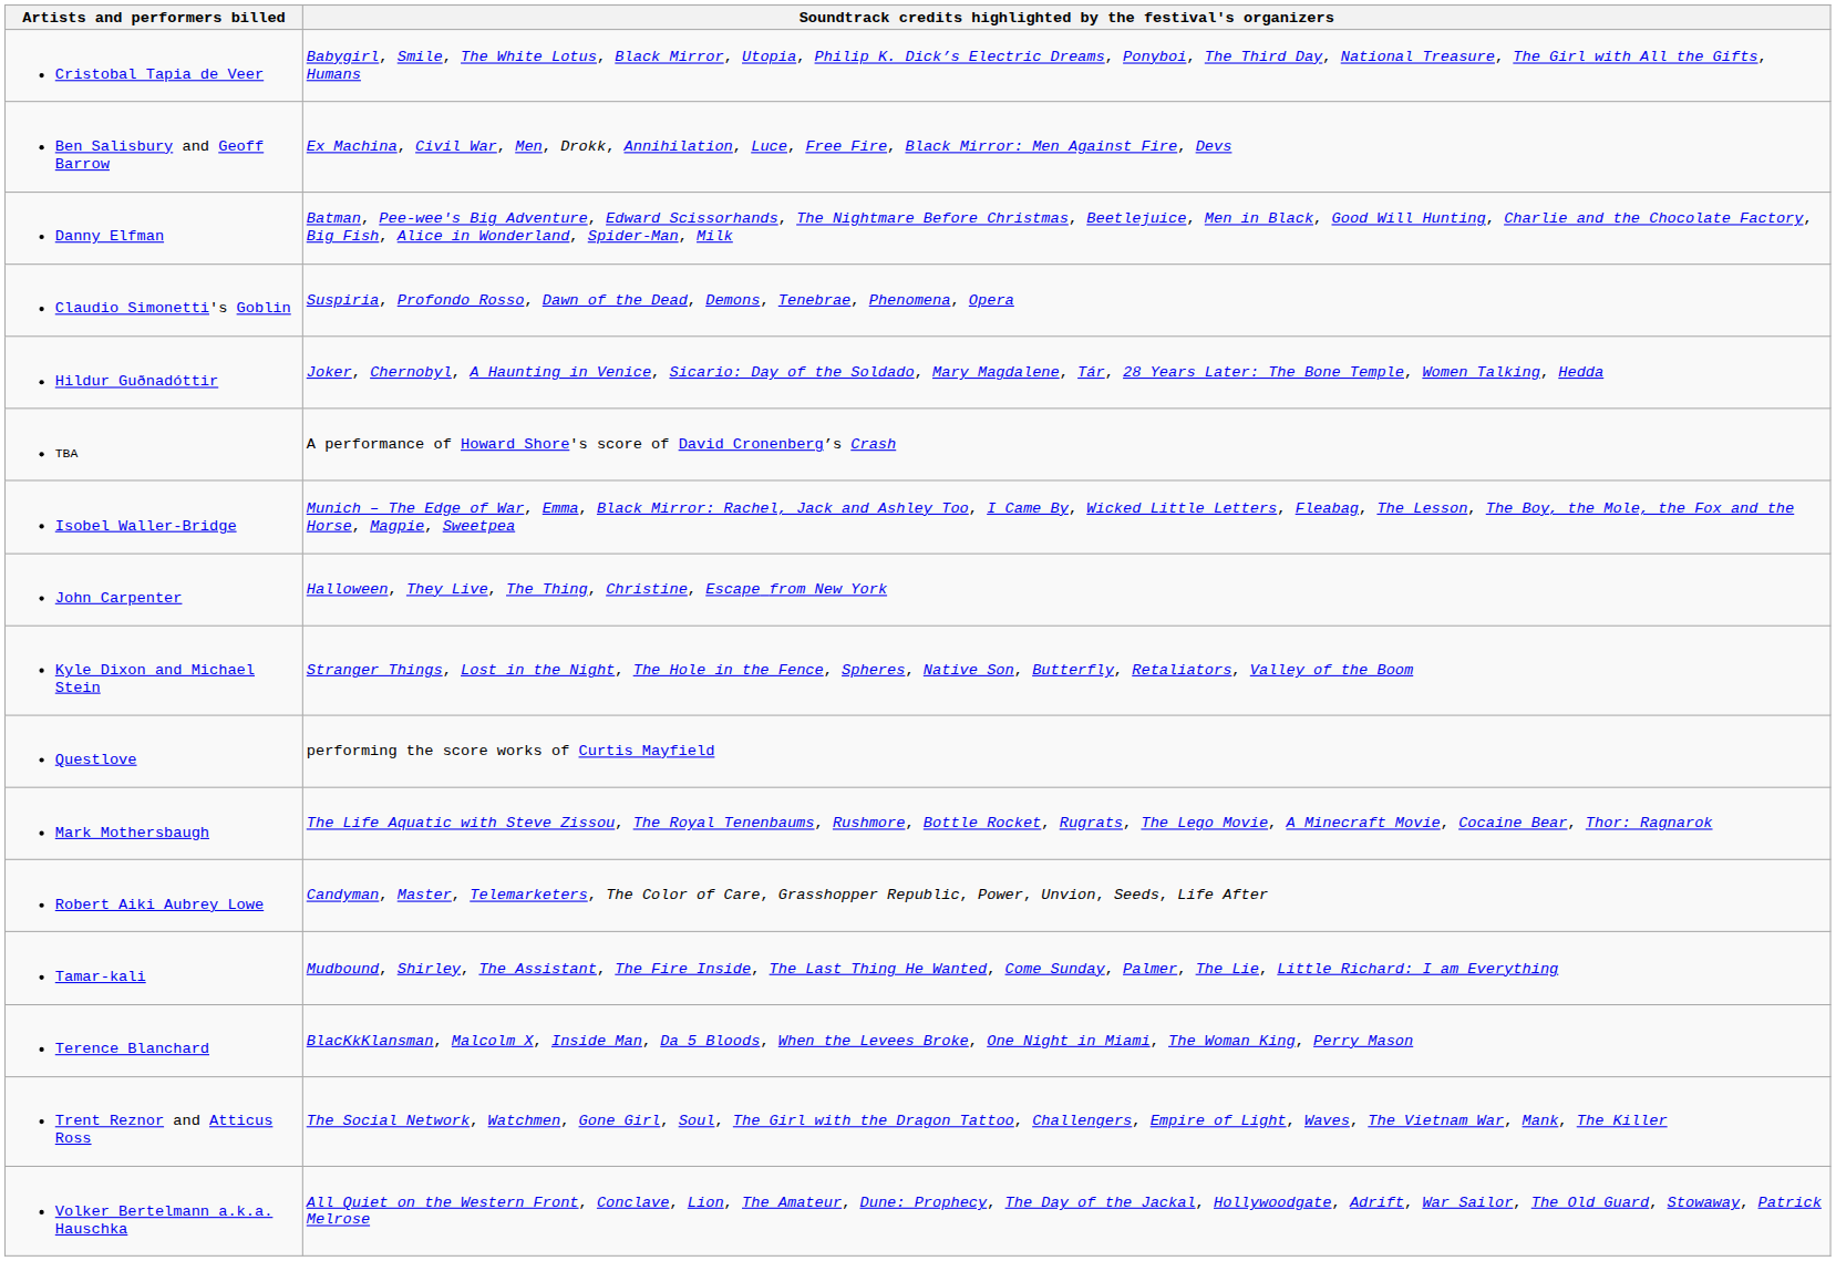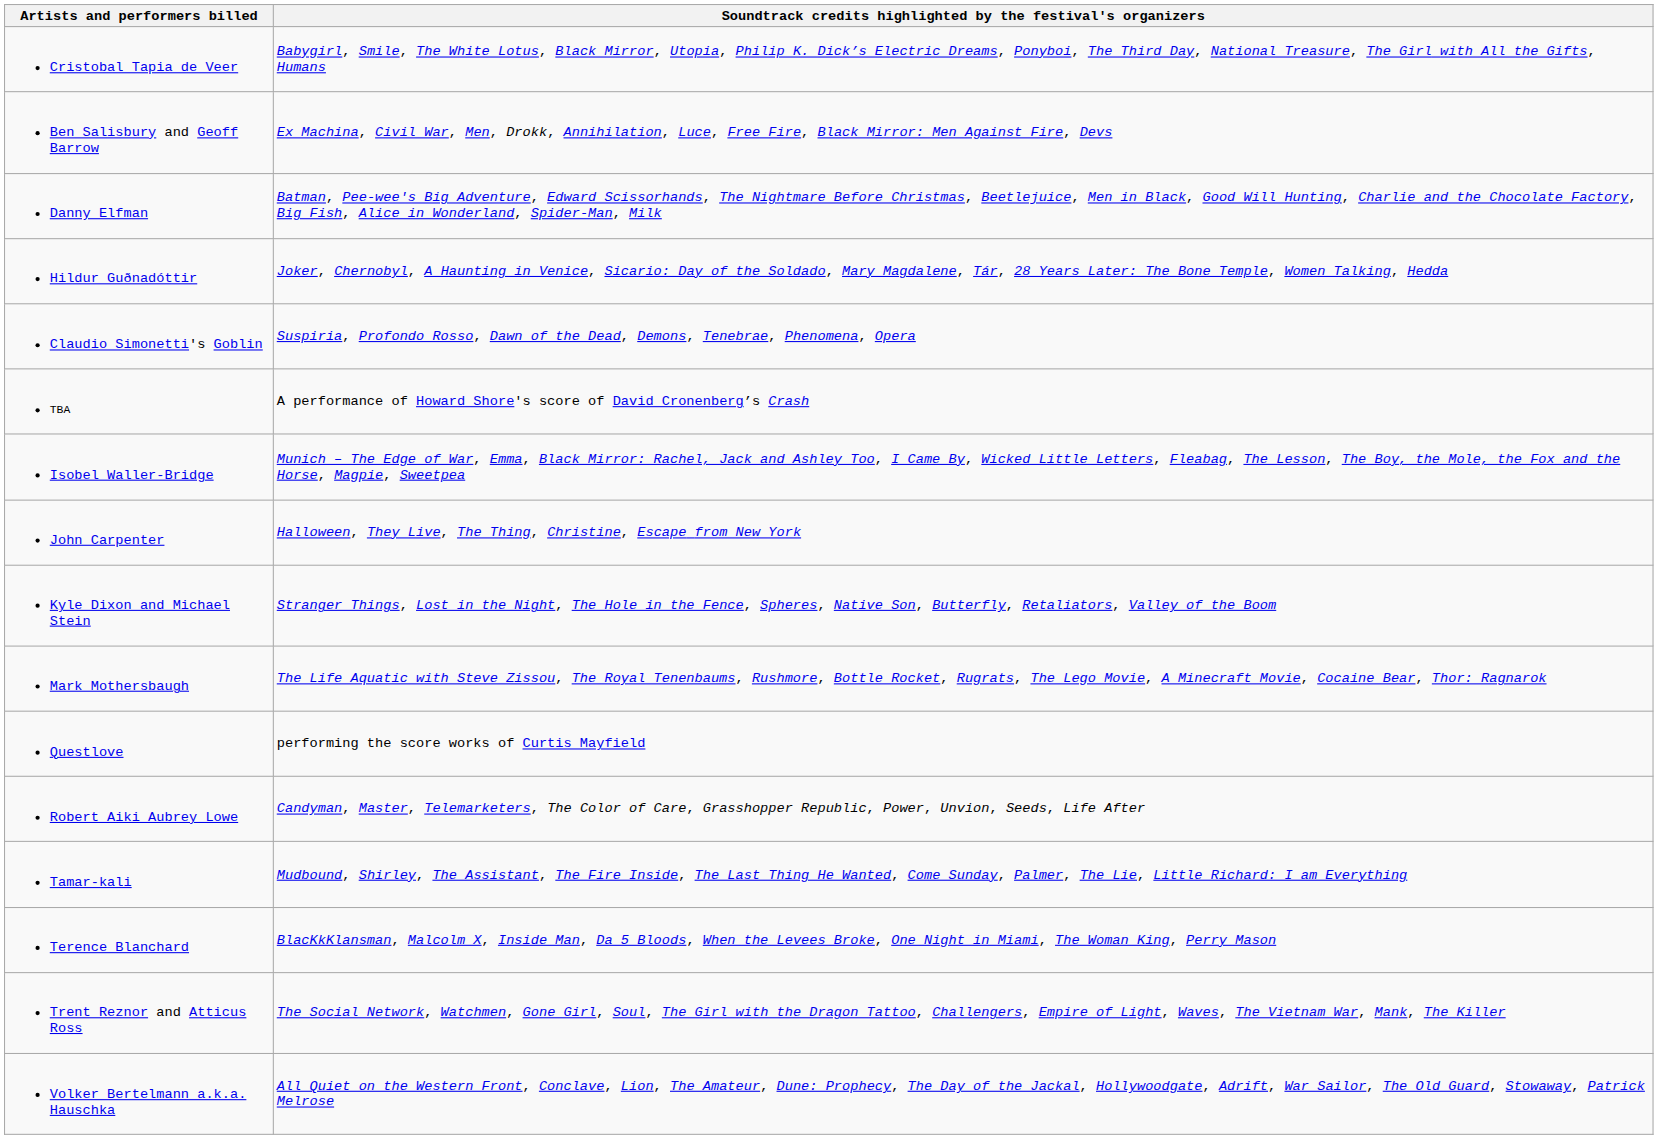 <table class="wikitable">
 <tr>
 <th scope="col" style="width: 250px;">Artists and performers billed</th>
 <th>Soundtrack credits highlighted by the festival's organizers</th>
 </tr>
 <tr>
 <td><br><ul><li><a href='#'>Cristobal Tapia de Veer</a></li></ul></td>
 <td><a href='#'><em>Babygirl</em></a>, <a href='#'><em>Smile</em></a>, <em><a href='#'>The White Lotus</a></em>, <em><a href='#'>Black Mirror</a></em>, <em><a href='#'>Utopia</a></em>, <em><a href='#'>Philip K. Dick’s Electric Dreams</a></em>, <em><a href='#'>Ponyboi</a></em>, <em><a href='#'>The Third Day</a></em>, <em><a href='#'>National Treasure</a></em>, <a href='#'><em>The Girl</em> <em>with All the Gifts</em></a>, <em><a href='#'>Humans</a></em></td>
 </tr>
 <tr>
 <td><br><ul><li><a href='#'>Ben Salisbury</a> and <a href='#'>Geoff Barrow</a></li></ul></td>
 <td><em><a href='#'>Ex Machina</a></em>, <em><a href='#'>Civil War</a></em>, <em><a href='#'>Men</a></em>, <em>Drokk</em>, <em><a href='#'>Annihilation</a></em>, <em><a href='#'>Luce</a></em>, <em><a href='#'>Free Fire</a></em>, <em><a href='#'>Black Mirror: Men Against Fire</a></em>, <em><a href='#'>Devs</a></em></td>
 </tr>
 <tr>
 <td><br><ul><li><a href='#'>Danny Elfman</a></li></ul></td>
 <td><em><a href='#'>Batman</a></em>, <em><a href='#'>Pee-wee's Big Adventure</a></em>, <em><a href='#'>Edward Scissorhands</a></em>, <em><a href='#'>The Nightmare Before Christmas</a></em>, <em><a href='#'>Beetlejuice</a></em>, <em><a href='#'>Men in Black</a></em>, <em><a href='#'>Good Will Hunting</a></em>, <em><a href='#'>Charlie and the Chocolate Factory</a></em>, <em><a href='#'>Big Fish</a></em>, <em><a href='#'>Alice in Wonderland</a></em>, <em><a href='#'>Spider-Man</a></em>, <em><a href='#'>Milk</a></em></td>
 </tr>
 <tr>
+<td><br><ul><li><a href='#'>Hildur Guðnadóttir</a></li></ul></td>
+<td><em><a href='#'>Joker</a></em>, <em><a href='#'>Chernobyl</a></em>, <em><a href='#'>A Haunting in Venice</a></em>, <em><a href='#'>Sicario: Day of the Soldado</a></em>, <em><a href='#'>Mary Magdalene</a></em>, <em><a href='#'>Tár</a></em>, <em><a href='#'>28 Years Later: The Bone Temple</a></em>, <em><a href='#'>Women Talking</a></em>, <em><a href='#'>Hedda</a></em></td>
+</tr>
+<tr>
 <td><br><ul><li><a href='#'>Claudio Simonetti</a>'s <a href='#'>Goblin</a></li></ul></td>
 <td><em><a href='#'>Suspiria</a></em>, <em><a href='#'>Profondo Rosso</a></em>, <em><a href='#'>Dawn of the Dead</a></em>, <em><a href='#'>Demons</a></em>, <em><a href='#'>Tenebrae</a></em>, <em><a href='#'>Phenomena</a></em>, <em><a href='#'>Opera</a></em></td>
-</tr>
-<tr>
-<td><br><ul><li><a href='#'>Hildur Guðnadóttir</a></li></ul></td>
-<td><em><a href='#'>Joker</a></em>, <em><a href='#'>Chernobyl</a></em>, <em><a href='#'>A Haunting in Venice</a></em>, <em><a href='#'>Sicario: Day of the Soldado</a></em>, <em><a href='#'>Mary Magdalene</a></em>, <em><a href='#'>Tár</a></em>, <em><a href='#'>28 Years Later: The Bone Temple</a></em>, <em><a href='#'>Women Talking</a></em>, <em><a href='#'>Hedda</a></em></td>
 </tr>
 <tr>
 <td><br><ul><li><small>TBA</small></li></ul></td>
 <td>A performance of <a href='#'>Howard Shore</a>'s score of <a href='#'>David Cronenberg</a>’s <em><a href='#'>Crash</a></em></td>
 </tr>
 <tr>
 <td><br><ul><li><a href='#'>Isobel Waller-Bridge</a></li></ul></td>
 <td><em><a href='#'>Munich – The Edge of War</a></em>, <em><a href='#'>Emma</a></em>, <em><a href='#'>Black Mirror: Rachel, Jack and Ashley Too</a></em>, <em><a href='#'>I Came By</a></em>, <em><a href='#'>Wicked Little Letters</a></em>, <em><a href='#'>Fleabag</a></em>, <em><a href='#'>The Lesson</a></em>, <em><a href='#'>The Boy, the Mole, the Fox and the Horse</a></em>, <em><a href='#'>Magpie</a></em>, <em><a href='#'>Sweetpea</a></em></td>
 </tr>
 <tr>
 <td><br><ul><li><a href='#'>John Carpenter</a></li></ul></td>
 <td><em><a href='#'>Halloween</a></em>, <em><a href='#'>They Live</a></em>, <em><a href='#'>The Thing</a></em>, <em><a href='#'>Christine</a></em>, <a href='#'><em>Escape</em> <em>from New York</em></a></td>
 </tr>
 <tr>
 <td><br><ul><li><a href='#'>Kyle Dixon and Michael Stein</a></li></ul></td>
 <td><em><a href='#'>Stranger Things</a></em>, <em><a href='#'>Lost in the Night</a></em>, <em><a href='#'>The Hole in the Fence</a></em>, <em><a href='#'>Spheres</a></em>, <em><a href='#'>Native Son</a></em>, <em><a href='#'>Butterfly</a></em>, <em><a href='#'>Retaliators</a></em>, <em><a href='#'>Valley of the Boom</a></em></td>
 </tr>
 <tr>
+<td><br><ul><li><a href='#'>Mark Mothersbaugh</a></li></ul></td>
+<td><em><a href='#'>The Life Aquatic with Steve Zissou</a></em>, <em><a href='#'>The Royal Tenenbaums</a></em>, <em><a href='#'>Rushmore</a></em>, <em><a href='#'>Bottle Rocket</a></em>, <em><a href='#'>Rugrats</a></em>, <em><a href='#'>The Lego Movie</a></em>, <em><a href='#'>A Minecraft Movie</a></em>, <em><a href='#'>Cocaine Bear</a></em>, <em><a href='#'>Thor: Ragnarok</a></em></td>
+</tr>
+<tr>
 <td><br><ul><li><a href='#'>Questlove</a></li></ul></td>
 <td>performing the score works of <a href='#'>Curtis Mayfield</a></td>
-</tr>
-<tr>
-<td><br><ul><li><a href='#'>Mark Mothersbaugh</a></li></ul></td>
-<td><em><a href='#'>The Life Aquatic with Steve Zissou</a></em>, <em><a href='#'>The Royal Tenenbaums</a></em>, <em><a href='#'>Rushmore</a></em>, <em><a href='#'>Bottle Rocket</a></em>, <em><a href='#'>Rugrats</a></em>, <em><a href='#'>The Lego Movie</a></em>, <em><a href='#'>A Minecraft Movie</a></em>, <em><a href='#'>Cocaine Bear</a></em>, <em><a href='#'>Thor: Ragnarok</a></em></td>
 </tr>
 <tr>
 <td><br><ul><li><a href='#'>Robert Aiki Aubrey Lowe</a></li></ul></td>
 <td><em><a href='#'>Candyman</a></em>, <em><a href='#'>Master</a></em>, <em><a href='#'>Telemarketers</a></em>, <em>The Color of Care</em>, <em>Grasshopper Republic</em>, <em>Power</em>, <em>Unvion</em>, <em>Seeds</em>, <em>Life After</em></td>
 </tr>
 <tr>
 <td><br><ul><li><a href='#'>Tamar-kali</a></li></ul></td>
 <td><em><a href='#'>Mudbound</a></em>, <em><a href='#'>Shirley</a></em>, <em><a href='#'>The Assistant</a></em>, <em><a href='#'>The Fire Inside</a></em>, <em><a href='#'>The Last Thing He Wanted</a></em>, <em><a href='#'>Come Sunday</a></em>, <em><a href='#'>Palmer</a></em>, <em><a href='#'>The Lie</a></em>, <em><a href='#'>Little Richard: I am Everything</a></em></td>
 </tr>
 <tr>
 <td><br><ul><li><a href='#'>Terence Blanchard</a></li></ul></td>
 <td><em><a href='#'>BlacKkKlansman</a></em>, <em><a href='#'>Malcolm X</a></em>, <em><a href='#'>Inside Man</a></em>, <em><a href='#'>Da 5 Bloods</a></em>, <em><a href='#'>When the Levees Broke</a></em>, <em><a href='#'>One Night in Miami</a></em>, <em><a href='#'>The Woman King</a></em>, <em><a href='#'>Perry Mason</a></em></td>
 </tr>
 <tr>
 <td><br><ul><li><a href='#'>Trent Reznor</a> and <a href='#'>Atticus Ross</a></li></ul></td>
 <td><em><a href='#'>The Social Network</a></em>, <em><a href='#'>Watchmen</a></em>, <em><a href='#'>Gone Girl</a></em>, <em><a href='#'>Soul</a></em>, <em><a href='#'>The Girl with the Dragon Tattoo</a></em>, <em><a href='#'>Challengers</a></em>, <em><a href='#'>Empire of Light</a></em>, <em><a href='#'>Waves</a></em>, <em><a href='#'>The Vietnam War</a></em>, <em><a href='#'>Mank</a></em>, <em><a href='#'>The Killer</a></em></td>
 </tr>
 <tr>
 <td><br><ul><li><a href='#'>Volker Bertelmann a.k.a. Hauschka</a></li></ul></td>
 <td><em><a href='#'>All Quiet on the Western Front</a></em>, <em><a href='#'>Conclave</a></em>, <em><a href='#'>Lion</a></em>, <em><a href='#'>The Amateur</a></em>, <em><a href='#'>Dune: Prophecy</a></em>, <em><a href='#'>The Day of the Jackal</a></em>, <em><a href='#'>Hollywoodgate</a></em>, <em><a href='#'>Adrift</a></em>, <em><a href='#'>War Sailor</a></em>, <em><a href='#'>The Old Guard</a></em>, <em><a href='#'>Stowaway</a></em>, <em><a href='#'>Patrick Melrose</a></em></td>
 </tr>
 </table>
